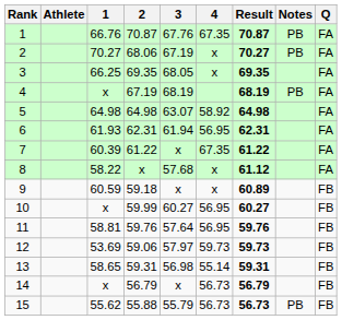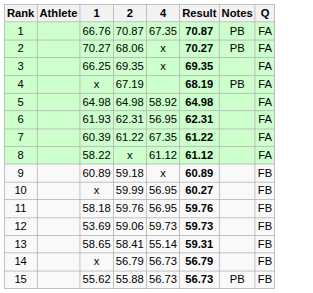 <table class="wikitable sortable" style="text-align:center">
 <tr>
 <th>Rank</th>
 <th>Athlete</th>
 <th>1</th>
 <th>2</th>
-<th>3</th>
 <th>4</th>
 <th>Result</th>
 <th>Notes</th>
 <th>Q</th>
 </tr>
 <tr bgcolor=ccffcc>
 <td>1</td>
 <td align=left></td>
 <td>66.76</td>
 <td>70.87</td>
-<td>67.76</td>
 <td>67.35</td>
 <td><strong>70.87</strong></td>
 <td>PB</td>
 <td>FA</td>
 </tr>
 <tr bgcolor=ccffcc>
 <td>2</td>
 <td align=left></td>
 <td>70.27</td>
 <td>68.06</td>
-<td>67.19</td>
 <td>x</td>
 <td><strong>70.27</strong></td>
 <td>PB</td>
 <td>FA</td>
 </tr>
 <tr bgcolor=ccffcc>
 <td>3</td>
 <td align=left></td>
 <td>66.25</td>
 <td>69.35</td>
-<td>68.05</td>
 <td>x</td>
 <td><strong>69.35</strong></td>
 <td></td>
 <td>FA</td>
 </tr>
 <tr bgcolor=ccffcc>
 <td>4</td>
 <td align=left></td>
 <td>x</td>
 <td>67.19</td>
-<td>68.19</td>
 <td></td>
 <td><strong>68.19</strong></td>
 <td>PB</td>
 <td>FA</td>
 </tr>
 <tr bgcolor=ccffcc>
 <td>5</td>
 <td align=left></td>
 <td>64.98</td>
 <td>64.98</td>
-<td>63.07</td>
 <td>58.92</td>
 <td><strong>64.98</strong></td>
 <td></td>
 <td>FA</td>
 </tr>
 <tr bgcolor=ccffcc>
 <td>6</td>
 <td align=left></td>
 <td>61.93</td>
 <td>62.31</td>
-<td>61.94</td>
 <td>56.95</td>
 <td><strong>62.31</strong></td>
 <td></td>
 <td>FA</td>
 </tr>
 <tr bgcolor=ccffcc>
 <td>7</td>
 <td align=left></td>
 <td>60.39</td>
 <td>61.22</td>
-<td>x</td>
 <td>67.35</td>
 <td><strong>61.22</strong></td>
 <td></td>
 <td>FA</td>
 </tr>
 <tr bgcolor=ccffcc>
 <td>8</td>
 <td align=left></td>
 <td>58.22</td>
 <td>x</td>
-<td>57.68</td>
-<td>x</td>
+<td>61.12</td>
 <td><strong>61.12</strong></td>
 <td></td>
 <td>FA</td>
 </tr>
 <tr>
 <td>9</td>
 <td align=left></td>
-<td>60.59</td>
+<td>60.89</td>
 <td>59.18</td>
-<td>x</td>
 <td>x</td>
 <td><strong>60.89</strong></td>
 <td></td>
 <td>FB</td>
 </tr>
 <tr>
 <td>10</td>
 <td align=left></td>
 <td>x</td>
 <td>59.99</td>
-<td>60.27</td>
 <td>56.95</td>
 <td><strong>60.27</strong></td>
 <td></td>
 <td>FB</td>
 </tr>
 <tr>
 <td>11</td>
 <td align=left></td>
-<td>58.81</td>
+<td>58.18</td>
 <td>59.76</td>
-<td>57.64</td>
 <td>56.95</td>
 <td><strong>59.76</strong></td>
 <td></td>
 <td>FB</td>
 </tr>
 <tr>
 <td>12</td>
 <td align=left></td>
 <td>53.69</td>
 <td>59.06</td>
-<td>57.97</td>
 <td>59.73</td>
 <td><strong>59.73</strong></td>
 <td></td>
 <td>FB</td>
 </tr>
 <tr>
 <td>13</td>
 <td align=left></td>
 <td>58.65</td>
-<td>59.31</td>
-<td>56.98</td>
+<td>58.41</td>
 <td>55.14</td>
 <td><strong>59.31</strong></td>
 <td></td>
 <td>FB</td>
 </tr>
 <tr>
 <td>14</td>
 <td align=left></td>
 <td>x</td>
 <td>56.79</td>
-<td>x</td>
 <td>56.73</td>
 <td><strong>56.79</strong></td>
 <td></td>
 <td>FB</td>
 </tr>
 <tr>
 <td>15</td>
 <td align=left></td>
 <td>55.62</td>
 <td>55.88</td>
-<td>55.79</td>
 <td>56.73</td>
 <td><strong>56.73</strong></td>
 <td>PB</td>
 <td>FB</td>
 </tr>
 </table>
